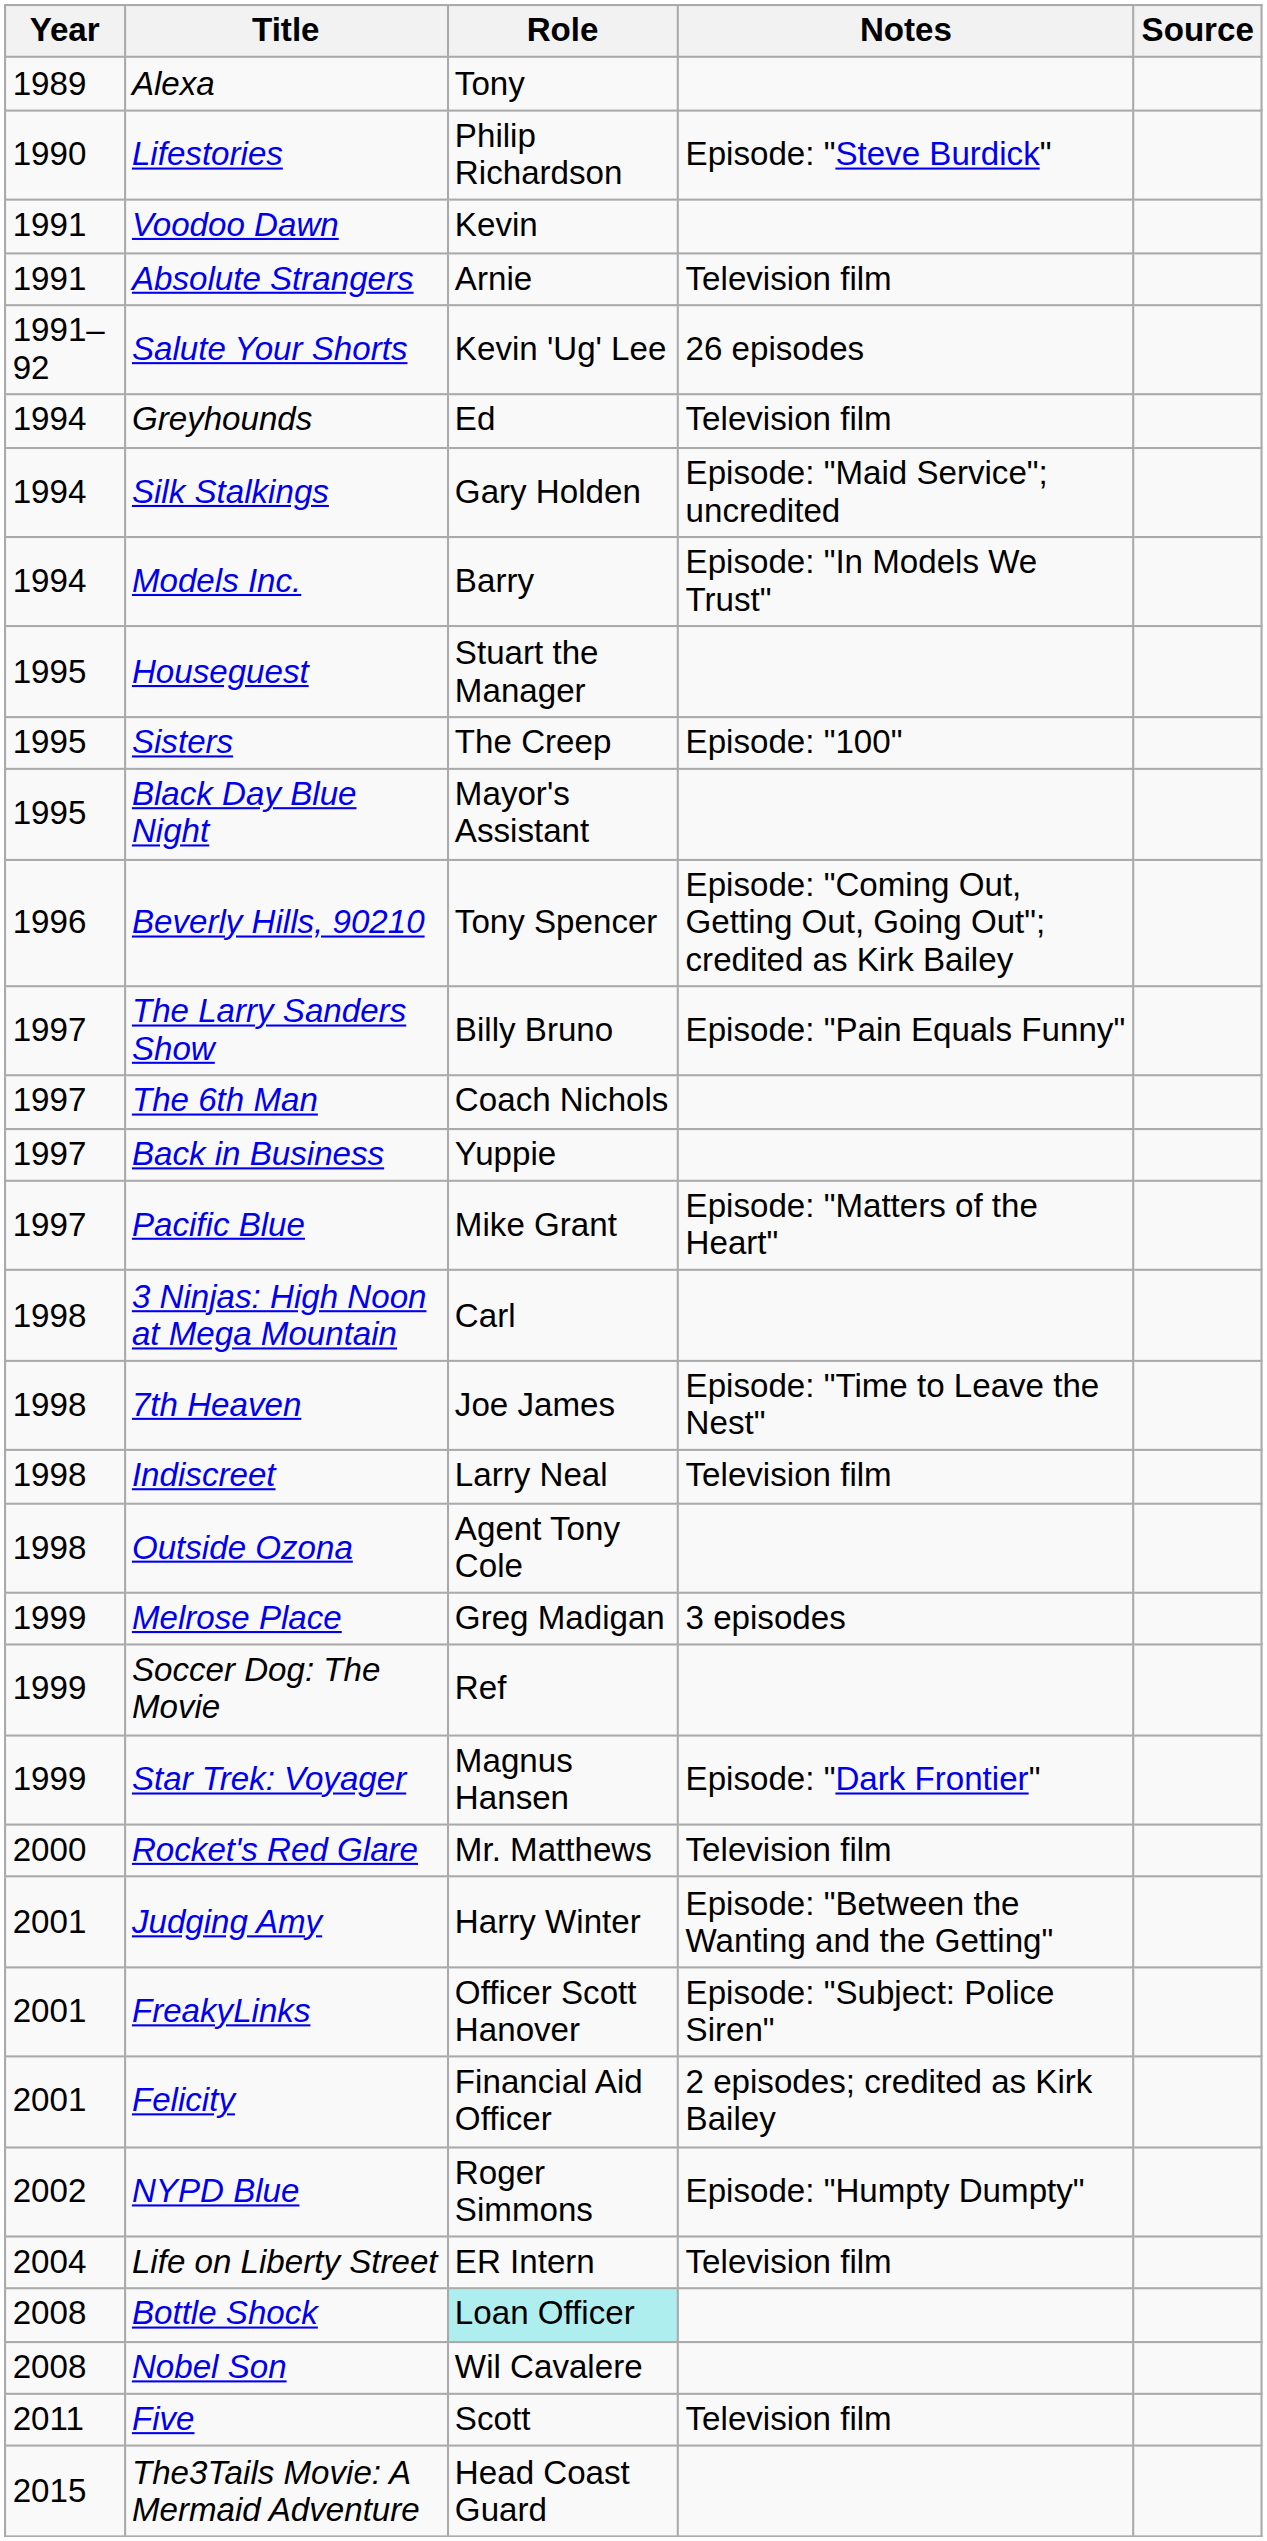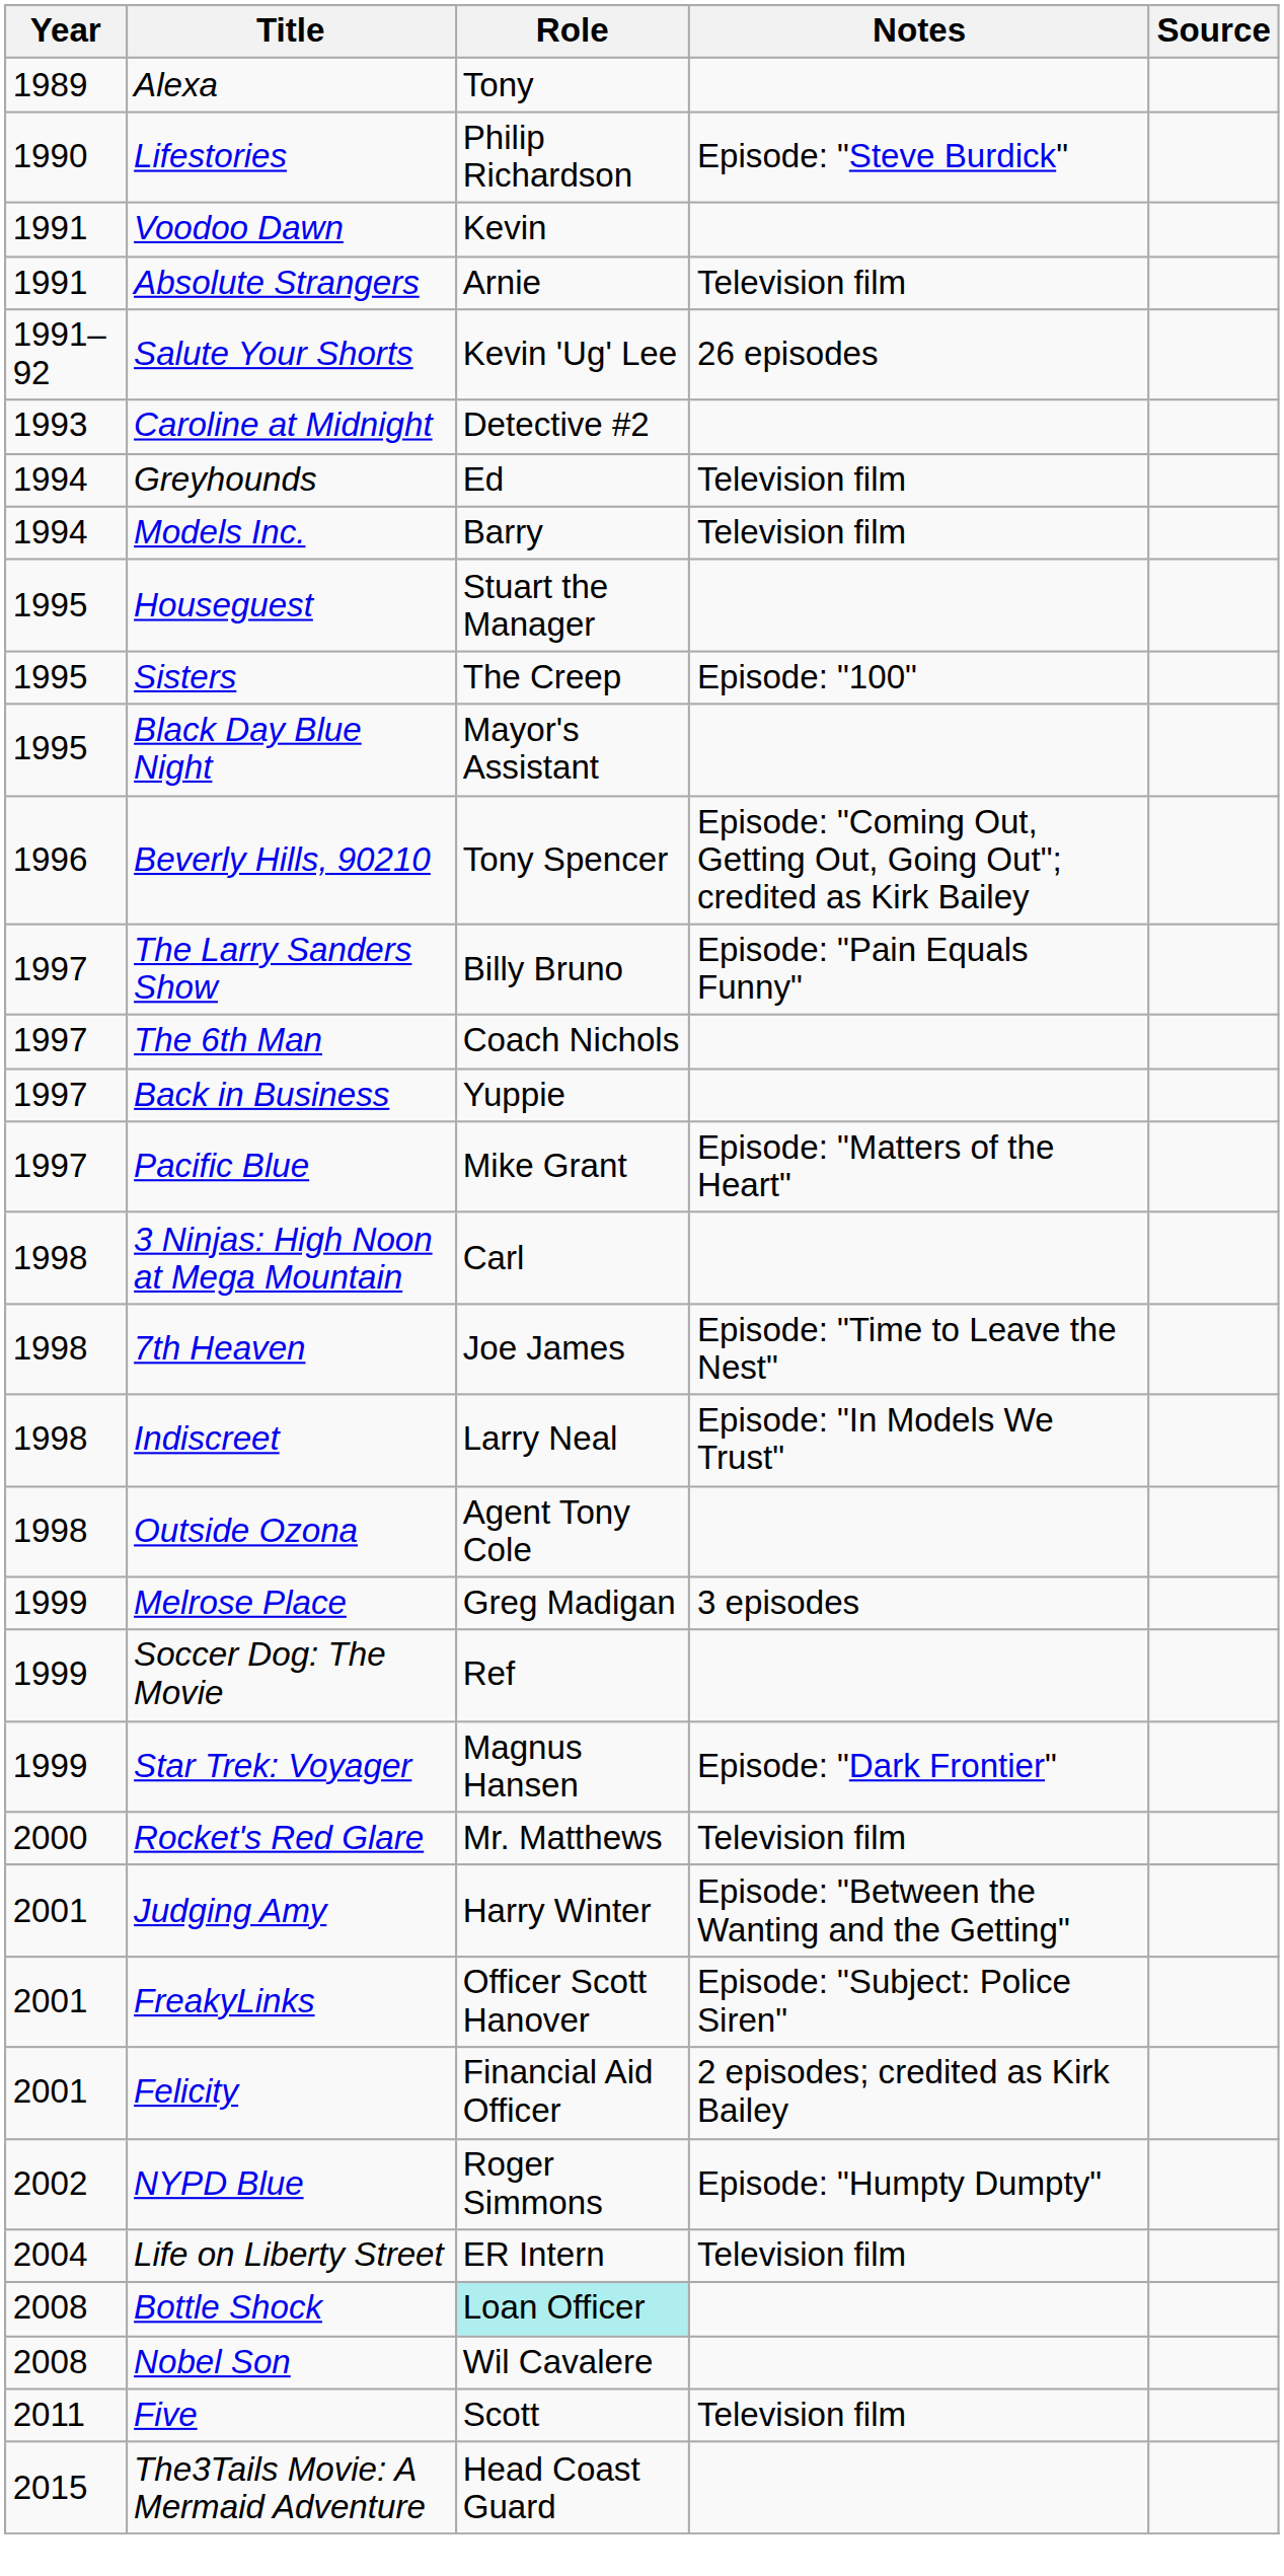 <table class="wikitable sortable plainrowheaders">
 <tr>
 <th>Year</th>
 <th>Title</th>
 <th>Role</th>
 <th class="unsortable">Notes</th>
 <th class="unsortable">Source</th>
 </tr>
 <tr>
 <td>1989</td>
 <td><em>Alexa</em></td>
 <td>Tony</td>
 <td></td>
 <td></td>
 </tr>
 <tr>
 <td>1990</td>
 <td><em><a href='#'>Lifestories</a></em></td>
 <td>Philip Richardson</td>
 <td>Episode: "<a href='#'>Steve Burdick</a>"</td>
 <td></td>
 </tr>
 <tr>
 <td>1991</td>
 <td><em><a href='#'>Voodoo Dawn</a></em></td>
 <td>Kevin</td>
 <td></td>
 <td></td>
 </tr>
 <tr>
 <td>1991</td>
 <td><em><a href='#'>Absolute Strangers</a></em></td>
 <td>Arnie</td>
 <td>Television film</td>
 <td></td>
 </tr>
 <tr>
 <td>1991–92</td>
 <td><em><a href='#'>Salute Your Shorts</a></em></td>
 <td>Kevin 'Ug' Lee</td>
 <td>26 episodes</td>
 <td></td>
 </tr>
 <tr>
+<td>1993</td>
+<td><em><a href='#'>Caroline at Midnight</a></em></td>
+<td>Detective #2</td>
+<td></td>
+<td></td>
+</tr>
+<tr>
 <td>1994</td>
 <td><em>Greyhounds</em></td>
 <td>Ed</td>
 <td>Television film</td>
 <td></td>
 </tr>
 <tr>
 <td>1994</td>
-<td><em><a href='#'>Silk Stalkings</a></em></td>
-<td>Gary Holden</td>
-<td>Episode: "Maid Service"; uncredited</td>
-<td></td>
-</tr>
-<tr>
-<td>1994</td>
 <td><em><a href='#'>Models Inc.</a></em></td>
 <td>Barry</td>
-<td>Episode: "In Models We Trust"</td>
+<td>Television film</td>
 <td></td>
 </tr>
 <tr>
 <td>1995</td>
 <td><em><a href='#'>Houseguest</a></em></td>
 <td>Stuart the Manager</td>
 <td></td>
 <td></td>
 </tr>
 <tr>
 <td>1995</td>
 <td><em><a href='#'>Sisters</a></em></td>
 <td>The Creep</td>
 <td>Episode: "100"</td>
 <td></td>
 </tr>
 <tr>
 <td>1995</td>
 <td><em><a href='#'>Black Day Blue Night</a></em></td>
 <td>Mayor's Assistant</td>
 <td></td>
 <td></td>
 </tr>
 <tr>
 <td>1996</td>
 <td><em><a href='#'>Beverly Hills, 90210</a></em></td>
 <td>Tony Spencer</td>
 <td>Episode: "Coming Out, Getting Out, Going Out"; credited as Kirk Bailey</td>
 <td></td>
 </tr>
 <tr>
 <td>1997</td>
 <td><em><a href='#'>The Larry Sanders Show</a></em></td>
 <td>Billy Bruno</td>
 <td>Episode: "Pain Equals Funny"</td>
 <td></td>
 </tr>
 <tr>
 <td>1997</td>
 <td><em><a href='#'>The 6th Man</a></em></td>
 <td>Coach Nichols</td>
 <td></td>
 <td></td>
 </tr>
 <tr>
 <td>1997</td>
 <td><em><a href='#'>Back in Business</a></em></td>
 <td>Yuppie</td>
 <td></td>
 <td></td>
 </tr>
 <tr>
 <td>1997</td>
 <td><em><a href='#'>Pacific Blue</a></em></td>
 <td>Mike Grant</td>
 <td>Episode: "Matters of the Heart"</td>
 <td></td>
 </tr>
 <tr>
 <td>1998</td>
 <td><em><a href='#'>3 Ninjas: High Noon at Mega Mountain</a></em></td>
 <td>Carl</td>
 <td></td>
 <td></td>
 </tr>
 <tr>
 <td>1998</td>
 <td><em><a href='#'>7th Heaven</a></em></td>
 <td>Joe James</td>
 <td>Episode: "Time to Leave the Nest"</td>
 <td></td>
 </tr>
 <tr>
 <td>1998</td>
 <td><em><a href='#'>Indiscreet</a></em></td>
 <td>Larry Neal</td>
-<td>Television film</td>
+<td>Episode: "In Models We Trust"</td>
 <td></td>
 </tr>
 <tr>
 <td>1998</td>
 <td><em><a href='#'>Outside Ozona</a></em></td>
 <td>Agent Tony Cole</td>
 <td></td>
 <td></td>
 </tr>
 <tr>
 <td>1999</td>
 <td><em><a href='#'>Melrose Place</a></em></td>
 <td>Greg Madigan</td>
 <td>3 episodes</td>
 <td></td>
 </tr>
 <tr>
 <td>1999</td>
 <td><em>Soccer Dog: The Movie</em></td>
 <td>Ref</td>
 <td></td>
 <td></td>
 </tr>
 <tr>
 <td>1999</td>
 <td><em><a href='#'>Star Trek: Voyager</a></em></td>
 <td>Magnus Hansen</td>
 <td>Episode: "<a href='#'>Dark Frontier</a>"</td>
 <td></td>
 </tr>
 <tr>
 <td>2000</td>
 <td><em><a href='#'>Rocket's Red Glare</a></em></td>
 <td>Mr. Matthews</td>
 <td>Television film</td>
 <td></td>
 </tr>
 <tr>
 <td>2001</td>
 <td><em><a href='#'>Judging Amy</a></em></td>
 <td>Harry Winter</td>
 <td>Episode: "Between the Wanting and the Getting"</td>
 <td></td>
 </tr>
 <tr>
 <td>2001</td>
 <td><em><a href='#'>FreakyLinks</a></em></td>
 <td>Officer Scott Hanover</td>
 <td>Episode: "Subject: Police Siren"</td>
 <td></td>
 </tr>
 <tr>
 <td>2001</td>
 <td><em><a href='#'>Felicity</a></em></td>
 <td>Financial Aid Officer</td>
 <td>2 episodes; credited as Kirk Bailey</td>
 <td></td>
 </tr>
 <tr>
 <td>2002</td>
 <td><em><a href='#'>NYPD Blue</a></em></td>
 <td>Roger Simmons</td>
 <td>Episode: "Humpty Dumpty"</td>
 <td></td>
 </tr>
 <tr>
 <td>2004</td>
 <td><em>Life on Liberty Street</em></td>
 <td>ER Intern</td>
 <td>Television film</td>
 <td></td>
 </tr>
 <tr>
 <td>2008</td>
 <td><em><a href='#'>Bottle Shock</a></em></td>
 <td style="background: paleturquoise;">Loan Officer</td>
 <td></td>
 <td></td>
 </tr>
 <tr>
 <td>2008</td>
 <td><em><a href='#'>Nobel Son</a></em></td>
 <td>Wil Cavalere</td>
 <td></td>
 <td></td>
 </tr>
 <tr>
 <td>2011</td>
 <td><em><a href='#'>Five</a></em></td>
 <td>Scott</td>
 <td>Television film</td>
 <td></td>
 </tr>
 <tr>
 <td>2015</td>
 <td><em>The3Tails Movie: A Mermaid Adventure</em></td>
 <td>Head Coast Guard</td>
 <td></td>
 <td></td>
 </tr>
 <tr>
 </tr>
 </table>
